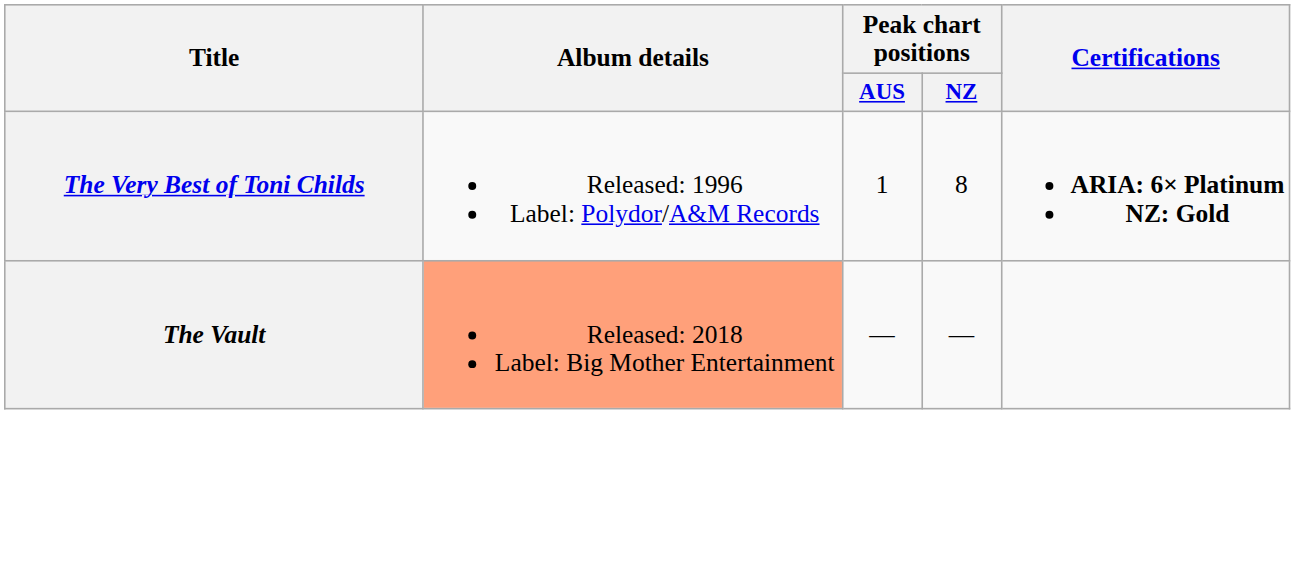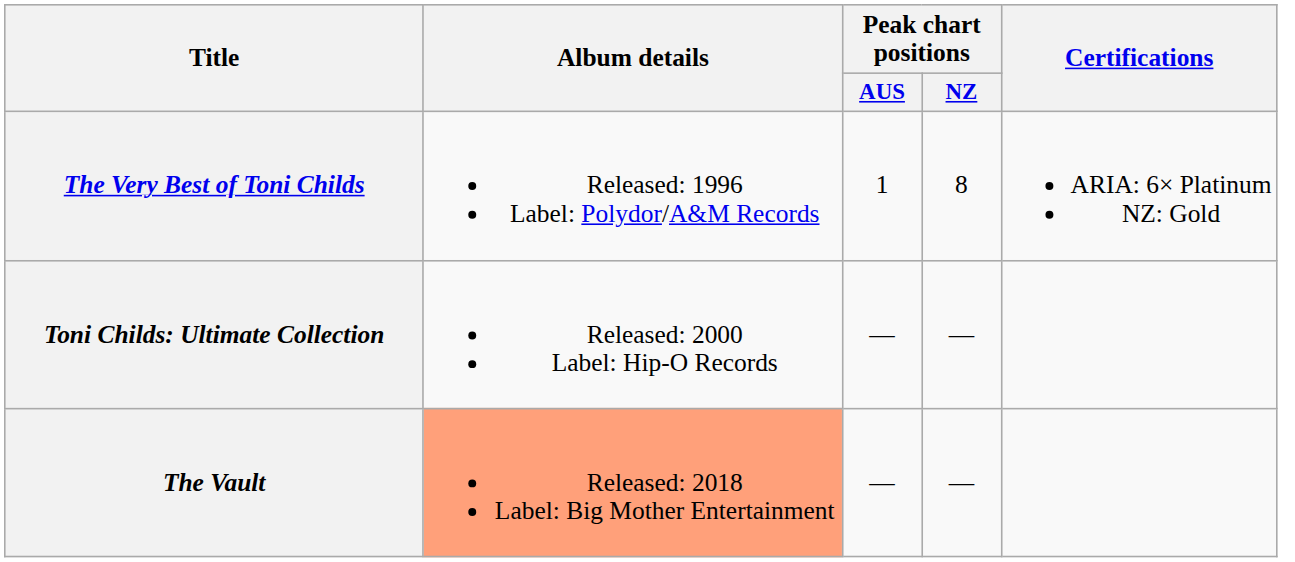 <table class="wikitable plainrowheaders" style="text-align:center;" border="1">
 <tr>
 <th scope="col" rowspan="2" style="width:16em;">Title</th>
 <th scope="col" rowspan="2" style="width:16em;">Album details</th>
 <th scope="col" colspan="2">Peak chart positions</th>
 <th scope="col" rowspan="2"><a href='#'>Certifications</a></th>
 </tr>
 <tr>
 <th scope="col" style="width:3em;font-size:90%;"><a href='#'>AUS</a><br></th>
 <th scope="col" style="width:3em;font-size:90%;"><a href='#'>NZ</a><br></th>
 </tr>
 <tr>
 <th scope="row"><em><a href='#'>The Very Best of Toni Childs</a></em></th>
 <td><br><ul><li>Released: 1996</li><li>Label: <a href='#'>Polydor</a>/<a href='#'>A&M Records</a></li></ul></td>
 <td>1</td>
 <td>8</td>
-<td><strong><br><ul><li>ARIA: 6× Platinum</li><li>NZ: Gold</li></ul></strong></td>
+<td><br><ul><li>ARIA: 6× Platinum</li><li>NZ: Gold</li></ul></td>
+</tr>
+<tr>
+<th scope="row"><em>Toni Childs: Ultimate Collection</em></th>
+<td><br><ul><li>Released: 2000</li><li>Label: Hip-O Records</li></ul></td>
+<td>—</td>
+<td>—</td>
+<td></td>
 </tr>
 <tr>
 <th scope="row"><em>The Vault</em></th>
 <td style="background: lightsalmon;"><br><ul><li>Released: 2018</li><li>Label: Big Mother Entertainment</li></ul></td>
 <td>—</td>
 <td>—</td>
 <td></td>
 </tr>
 </table>
